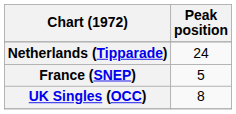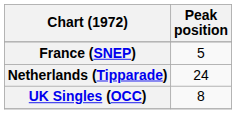 <table class="wikitable plainrowheaders sortable">
 <tr>
 <th scope="col">Chart (1972)</th>
 <th scope="col">Peak<br>position</th>
 </tr>
 <tr>
 </tr>
 <tr>
+<th scope="row">France (<a href='#'>SNEP</a>)</th>
+<td align="center">5</td>
+</tr>
+<tr>
 <th scope="row">Netherlands (<a href='#'>Tipparade</a>)</th>
 <td align="center">24</td>
-</tr>
-<tr>
-<th scope="row">France (<a href='#'>SNEP</a>)</th>
-<td align="center">5</td>
 </tr>
 <tr>
 <th scope="row"><a href='#'>UK Singles</a> (<a href='#'>OCC</a>)</th>
 <td align="center">8</td>
 </tr>
 <tr>
 </tr>
 </table>
